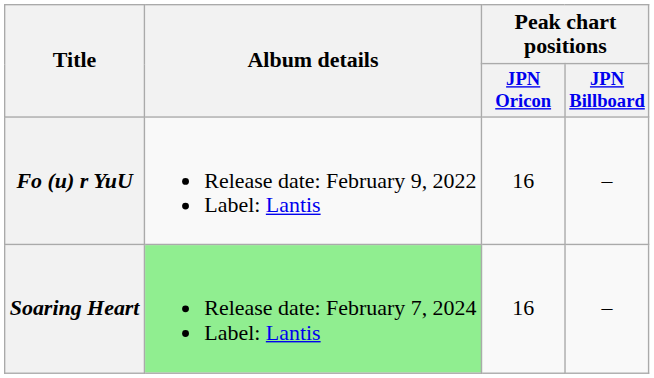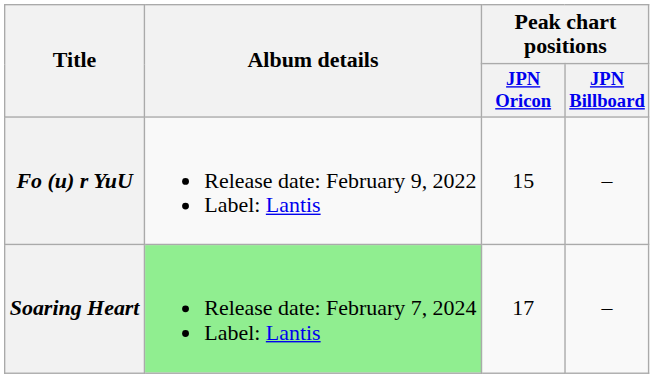 <table class="wikitable plainrowheaders">
 <tr>
 <th scope="col" rowspan="2">Title</th>
 <th scope="col" rowspan="2">Album details</th>
 <th scope="col" colspan="2">Peak chart positions</th>
 </tr>
 <tr>
 <th scope="col" style="width:4em;font-size:85%"><a href='#'>JPN<br>Oricon</a></th>
 <th scope="col" style="width:4em;font-size:85%"><a href='#'>JPN<br>Billboard</a></th>
 </tr>
 <tr>
 <th scope="row"><em>Fo (u) r YuU</em></th>
 <td><br><ul><li>Release date: February 9, 2022</li><li>Label: <a href='#'>Lantis</a></li></ul></td>
-<td align="center">16</td>
+<td align="center">15</td>
 <td align="center">–</td>
 </tr>
 <tr>
 <th scope="row"><em>Soaring Heart</em></th>
 <td style="background: lightgreen;"><br><ul><li>Release date: February 7, 2024</li><li>Label: <a href='#'>Lantis</a></li></ul></td>
-<td align="center">16</td>
+<td align="center">17</td>
 <td align="center">–</td>
 </tr>
 </table>
